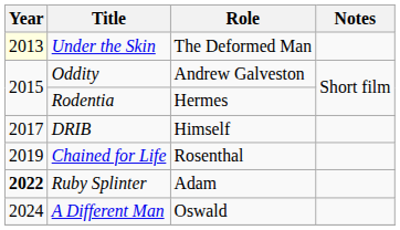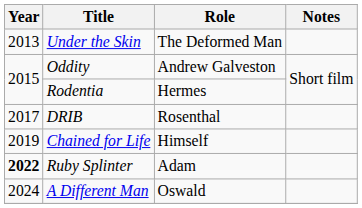 <table class="wikitable">
 <tr>
 <th>Year</th>
 <th>Title</th>
 <th>Role</th>
 <th>Notes</th>
 </tr>
 <tr>
-<td style="background: lightyellow;">2013</td>
+<td>2013</td>
 <td><em><a href='#'>Under the Skin</a></em></td>
 <td>The Deformed Man</td>
 <td></td>
 </tr>
 <tr>
 <td rowspan=2>2015</td>
 <td><em>Oddity</em></td>
 <td>Andrew Galveston</td>
 <td rowspan=2>Short film</td>
 </tr>
 <tr>
 <td><em>Rodentia</em></td>
 <td>Hermes</td>
 </tr>
 <tr>
 <td>2017</td>
 <td><em>DRIB</em></td>
-<td>Himself</td>
+<td>Rosenthal</td>
 <td></td>
 </tr>
 <tr>
 <td>2019</td>
 <td><em><a href='#'>Chained for Life</a></em></td>
-<td>Rosenthal</td>
+<td>Himself</td>
 <td></td>
 </tr>
 <tr>
 <td><strong>2022</strong></td>
 <td><em>Ruby Splinter</em></td>
 <td>Adam</td>
 <td></td>
 </tr>
 <tr>
 <td>2024</td>
 <td><em><a href='#'>A Different Man</a></em></td>
 <td>Oswald</td>
 <td></td>
 </tr>
 <tr>
 </tr>
 </table>
